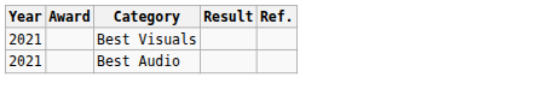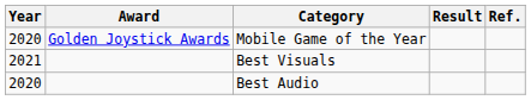 <table class="wikitable sortable"'>
 <tr>
 <th>Year</th>
 <th>Award</th>
 <th>Category</th>
 <th>Result</th>
 <th>Ref.</th>
 </tr>
 <tr>
+<td style="text-align:center;">2020</td>
+<td><a href='#'>Golden Joystick Awards</a></td>
+<td>Mobile Game of the Year</td>
+<td></td>
+<td style="text-align:center"></td>
+</tr>
+<tr>
 <td style="text-align:center;">2021</td>
 <td></td>
 <td Best Visuals>Best Visuals</td>
 <td></td>
 <td style="text-align:center"></td>
 </tr>
 <tr>
-<td style="text-align:center;">2021</td>
+<td style="text-align:center;">2020</td>
 <td></td>
 <td Best Audio>Best Audio</td>
 <td></td>
 <td style="text-align:center"></td>
 </tr>
 </table>
